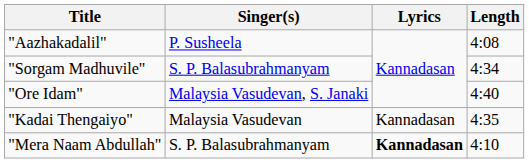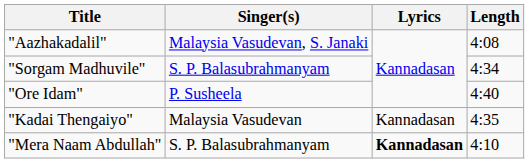 <table class="wikitable">
 <tr>
 <th>Title</th>
 <th>Singer(s)</th>
 <th>Lyrics</th>
 <th>Length</th>
 </tr>
 <tr>
 <td>"Aazhakadalil"</td>
-<td><a href='#'>P. Susheela</a></td>
+<td><a href='#'>Malaysia Vasudevan</a>, <a href='#'>S. Janaki</a></td>
 <td rowspan=3><a href='#'>Kannadasan</a></td>
 <td>4:08</td>
 </tr>
 <tr>
 <td>"Sorgam Madhuvile"</td>
 <td><a href='#'>S. P. Balasubrahmanyam</a></td>
 <td>4:34</td>
 </tr>
 <tr>
 <td>"Ore Idam"</td>
-<td><a href='#'>Malaysia Vasudevan</a>, <a href='#'>S. Janaki</a></td>
+<td><a href='#'>P. Susheela</a></td>
 <td>4:40</td>
 </tr>
 <tr>
 <td>"Kadai Thengaiyo"</td>
 <td>Malaysia Vasudevan</td>
 <td>Kannadasan</td>
 <td>4:35</td>
 </tr>
 <tr>
 <td>"Mera Naam Abdullah"</td>
 <td>S. P. Balasubrahmanyam</td>
 <td><strong>Kannadasan</strong></td>
 <td>4:10</td>
 </tr>
 </table>
